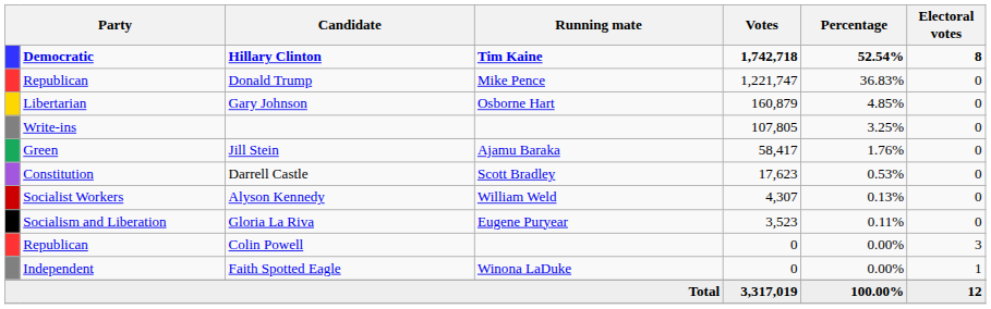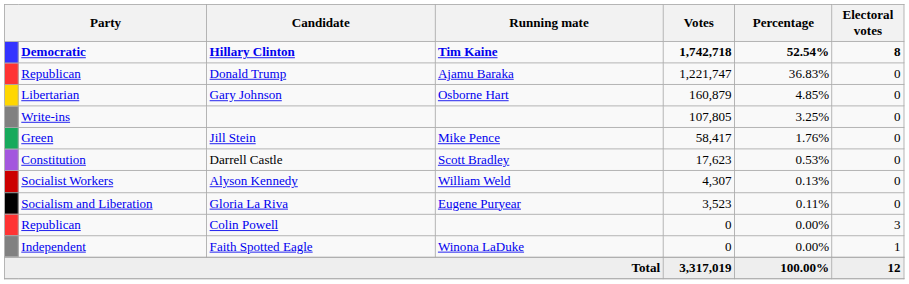 <table class="wikitable" style="font-size: 95%;">
 <tr>
 <th colspan="2" style="width: 15em">Party</th>
 <th style="width: 17em">Candidate</th>
 <th style="width: 17em">Running mate</th>
 <th style="width: 5em">Votes</th>
 <th style="width: 7em">Percentage</th>
 <th style="width: 5em">Electoral votes</th>
 </tr>
 <tr>
 <th style="background-color:#3333FF; width: 3px"></th>
 <td style="width: 130px"><strong><a href='#'>Democratic</a></strong></td>
 <td><strong><a href='#'>Hillary Clinton</a></strong></td>
 <td><strong><a href='#'>Tim Kaine</a></strong></td>
 <td align="right"><strong>1,742,718</strong></td>
 <td align="right"><strong>52.54%</strong></td>
 <td align="right"><strong>8</strong></td>
 </tr>
 <tr>
 <th style="background-color:#FF3333; width: 3px"></th>
 <td style="width: 130px"><a href='#'>Republican</a></td>
 <td><a href='#'>Donald Trump</a></td>
-<td><a href='#'>Mike Pence</a></td>
+<td><a href='#'>Ajamu Baraka</a></td>
 <td align="right">1,221,747</td>
 <td align="right">36.83%</td>
 <td align="right">0</td>
 </tr>
 <tr>
 <th style="background-color:#FFD700; width: 3px"></th>
 <td style="width: 130px"><a href='#'>Libertarian</a></td>
 <td><a href='#'>Gary Johnson</a></td>
 <td><a href='#'>Osborne Hart</a></td>
 <td align="right">160,879</td>
 <td align="right">4.85%</td>
 <td align="right">0</td>
 </tr>
 <tr>
 <th style="background:grey; width: 3px"></th>
 <td style="width: 130px"><a href='#'>Write-ins</a></td>
 <td></td>
 <td></td>
 <td align="right">107,805</td>
 <td align="right">3.25%</td>
 <td align="right">0</td>
 </tr>
 <tr>
 <th style="background-color:#17aa5c; width: 3px"></th>
 <td style="width: 130px"><a href='#'>Green</a></td>
 <td><a href='#'>Jill Stein</a></td>
-<td><a href='#'>Ajamu Baraka</a></td>
+<td><a href='#'>Mike Pence</a></td>
 <td align="right">58,417</td>
 <td align="right">1.76%</td>
 <td align="right">0</td>
 </tr>
 <tr>
 <th style="background-color:#A356DE; width: 3px"></th>
 <td style="width: 130px"><a href='#'>Constitution</a></td>
 <td>Darrell Castle</td>
 <td><a href='#'>Scott Bradley</a></td>
 <td align="right">17,623</td>
 <td align="right">0.53%</td>
 <td align="right">0</td>
 </tr>
 <tr>
 <th style="background-color:#CC0000; width: 3px"></th>
 <td style="width: 130px"><a href='#'>Socialist Workers</a></td>
 <td><a href='#'>Alyson Kennedy</a></td>
 <td><a href='#'>William Weld</a></td>
 <td align="right">4,307</td>
 <td align="right">0.13%</td>
 <td align="right">0</td>
 </tr>
 <tr>
 <th style="background-color:black; width: 3px"></th>
 <td style="width: 130px"><a href='#'>Socialism and Liberation</a></td>
 <td><a href='#'>Gloria La Riva</a></td>
 <td><a href='#'>Eugene Puryear</a></td>
 <td align="right">3,523</td>
 <td align="right">0.11%</td>
 <td align="right">0</td>
 </tr>
 <tr>
 <th style="background-color:#FF3333; width: 3px"></th>
 <td style="width: 130px"><a href='#'>Republican</a></td>
 <td><a href='#'>Colin Powell</a></td>
 <td></td>
 <td align="right">0</td>
 <td align="right">0.00%</td>
 <td align="right">3</td>
 </tr>
 <tr>
 <th style="background:grey; width:3px;"></th>
 <td style="width: 130px"><a href='#'>Independent</a></td>
 <td><a href='#'>Faith Spotted Eagle</a></td>
 <td><a href='#'>Winona LaDuke</a></td>
 <td style="text-align:right;">0</td>
 <td style="text-align:right;">0.00%</td>
 <td style="text-align:right;">1</td>
 </tr>
 <tr>
 </tr>
 <tr bgcolor="#EEEEEE">
 <td colspan="4" align="right"><strong>Total</strong></td>
 <td align="right"><strong>3,317,019</strong></td>
 <td align="right"><strong>100.00%</strong></td>
 <td align="right"><strong>12</strong></td>
 </tr>
 <tr bgcolor="#EEEEEE">
 </tr>
 </table>
